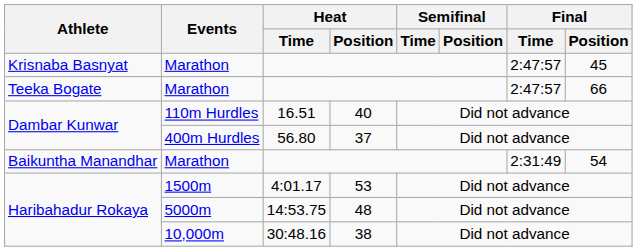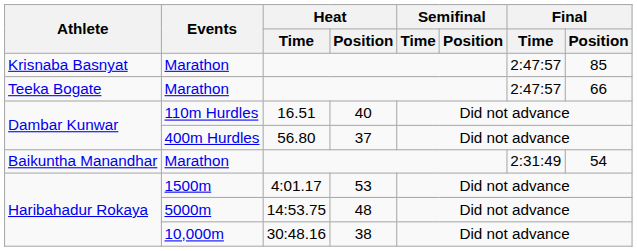 <table class=wikitable style="font-size:90%">
 <tr>
 <th rowspan="2">Athlete</th>
 <th rowspan="2">Events</th>
 <th colspan="2">Heat</th>
 <th colspan="2">Semifinal</th>
 <th colspan="2">Final</th>
 </tr>
 <tr>
 <th>Time</th>
 <th>Position</th>
 <th>Time</th>
 <th>Position</th>
 <th>Time</th>
 <th>Position</th>
 </tr>
 <tr>
 <td><a href='#'>Krisnaba Basnyat</a></td>
 <td><a href='#'>Marathon</a></td>
 <td align=center colspan="4"></td>
 <td align=center>2:47:57</td>
-<td align=center>45</td>
+<td align=center>85</td>
 </tr>
 <tr>
 <td><a href='#'>Teeka Bogate</a></td>
 <td><a href='#'>Marathon</a></td>
 <td align=center colspan="4"></td>
 <td align=center>2:47:57</td>
 <td align=center>66</td>
 </tr>
 <tr>
 <td rowspan=2><a href='#'>Dambar Kunwar</a></td>
 <td><a href='#'>110m Hurdles</a></td>
 <td align=center>16.51</td>
 <td align=center>40</td>
 <td align=center colspan="4">Did not advance</td>
 </tr>
 <tr>
 <td><a href='#'>400m Hurdles</a></td>
 <td align=center>56.80</td>
 <td align=center>37</td>
 <td align=center colspan="4">Did not advance</td>
 </tr>
 <tr>
 <td><a href='#'>Baikuntha Manandhar</a></td>
 <td><a href='#'>Marathon</a></td>
 <td align=center colspan="4"></td>
 <td align=center>2:31:49</td>
 <td align=center>54</td>
 </tr>
 <tr>
 <td rowspan=3><a href='#'>Haribahadur Rokaya</a></td>
 <td><a href='#'>1500m</a></td>
 <td align=center>4:01.17</td>
 <td align=center>53</td>
 <td align=center colspan="4">Did not advance</td>
 </tr>
 <tr>
 <td><a href='#'>5000m</a></td>
 <td align=center>14:53.75</td>
 <td align=center>48</td>
 <td align=center colspan="4">Did not advance</td>
 </tr>
 <tr>
 <td><a href='#'>10,000m</a></td>
 <td align=center>30:48.16</td>
 <td align=center>38</td>
 <td align=center colspan="4">Did not advance</td>
 </tr>
 </table>
